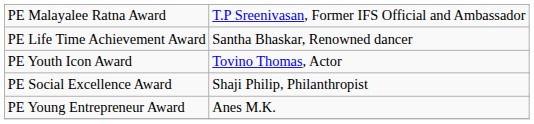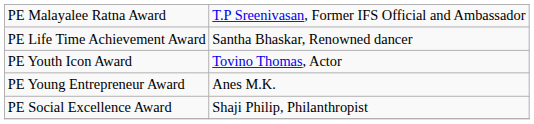 <table class="wikitable">
 <tr>
 <td>PE Malayalee Ratna Award</td>
 <td><a href='#'>T.P Sreenivasan</a>, Former IFS Official and Ambassador</td>
 </tr>
 <tr>
 <td>PE Life Time Achievement Award</td>
 <td>Santha Bhaskar, Renowned dancer</td>
 </tr>
 <tr>
 <td>PE Youth Icon Award</td>
 <td><a href='#'>Tovino Thomas</a>, Actor</td>
 </tr>
 <tr>
+<td>PE Young Entrepreneur Award</td>
+<td>Anes M.K.</td>
+</tr>
+<tr>
 <td>PE Social Excellence Award</td>
 <td>Shaji Philip, Philanthropist</td>
 </tr>
 <tr>
-<td>PE Young Entrepreneur Award</td>
-<td>Anes M.K.</td>
-</tr>
-<tr>
 </tr>
 </table>
